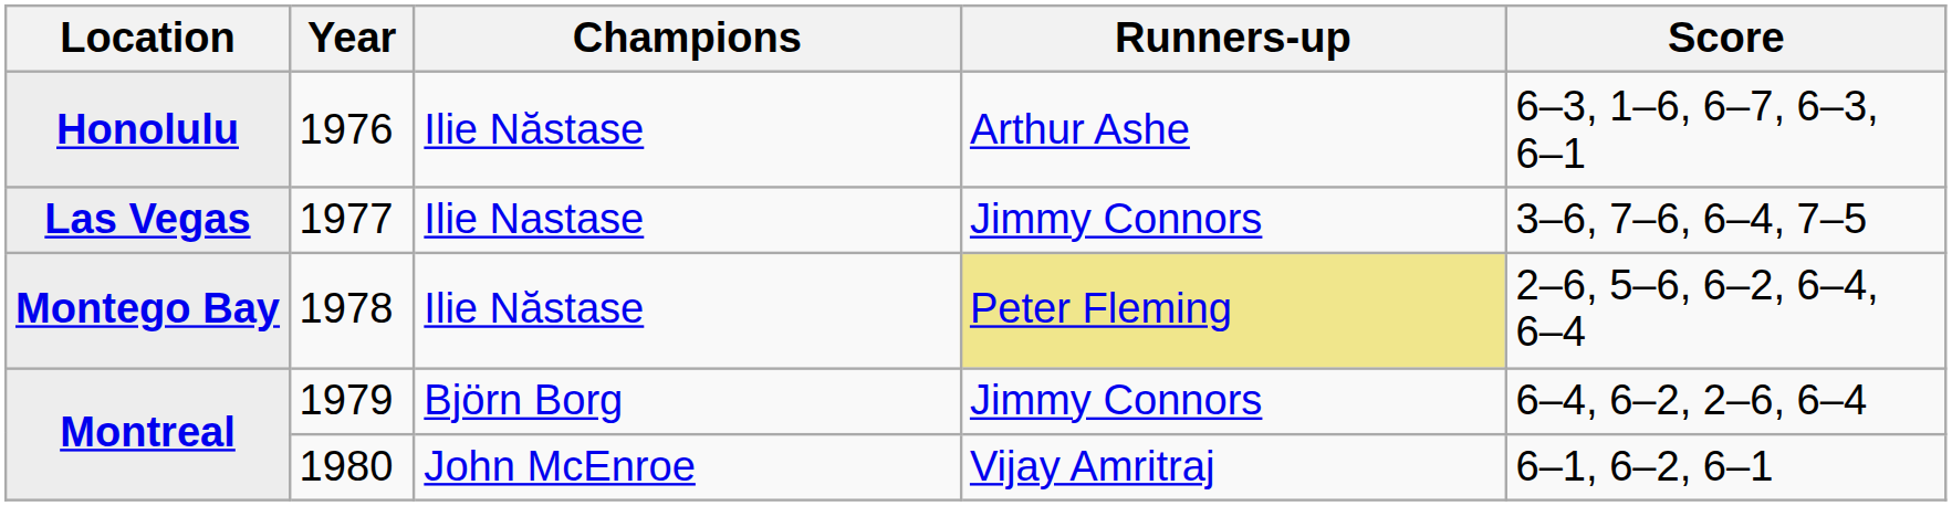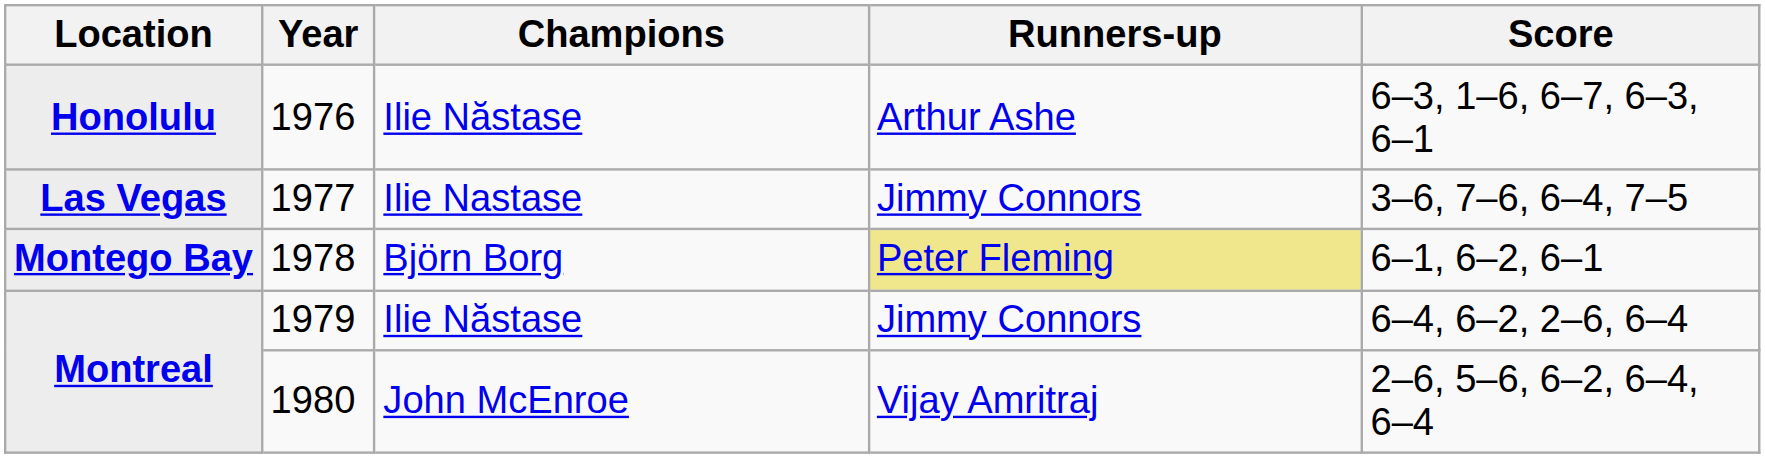 <table class="wikitable">
 <tr>
 <th>Location</th>
 <th style="width:40px">Year</th>
 <th style="width:200px">Champions</th>
 <th style="width:200px">Runners-up</th>
 <th style="width:160px" class="unsortable">Score</th>
 </tr>
 <tr>
 <th rowspan="1" style="background:#ededed"><a href='#'>Honolulu</a></th>
 <td>1976</td>
 <td> <a href='#'>Ilie Năstase</a></td>
 <td> <a href='#'>Arthur Ashe</a></td>
 <td>6–3, 1–6, 6–7, 6–3, 6–1</td>
 </tr>
 <tr>
 <th rowspan="1" style="background:#ededed"><a href='#'>Las Vegas</a></th>
 <td>1977</td>
 <td> <a href='#'>Ilie Nastase</a></td>
 <td> <a href='#'>Jimmy Connors</a></td>
 <td>3–6, 7–6, 6–4, 7–5</td>
 </tr>
 <tr>
 <th rowspan="1" style="background:#ededed"><a href='#'>Montego Bay</a></th>
 <td>1978</td>
-<td> <a href='#'>Ilie Năstase</a></td>
+<td> <a href='#'>Björn Borg</a></td>
 <td style="background: khaki;"> <a href='#'>Peter Fleming</a></td>
-<td>2–6, 5–6, 6–2, 6–4, 6–4</td>
+<td>6–1, 6–2, 6–1</td>
 </tr>
 <tr>
 <th rowspan="2" style="background:#ededed"><a href='#'>Montreal</a></th>
 <td>1979</td>
-<td> <a href='#'>Björn Borg</a></td>
+<td> <a href='#'>Ilie Năstase</a></td>
 <td> <a href='#'>Jimmy Connors</a></td>
 <td>6–4, 6–2, 2–6, 6–4</td>
 </tr>
 <tr>
 <td>1980</td>
 <td> <a href='#'>John McEnroe</a></td>
 <td> <a href='#'>Vijay Amritraj</a></td>
-<td>6–1, 6–2, 6–1</td>
+<td>2–6, 5–6, 6–2, 6–4, 6–4</td>
 </tr>
 </table>
